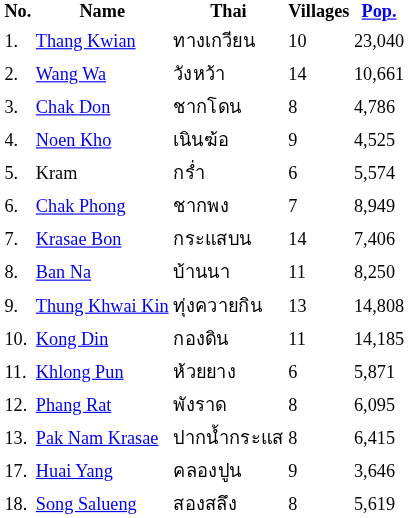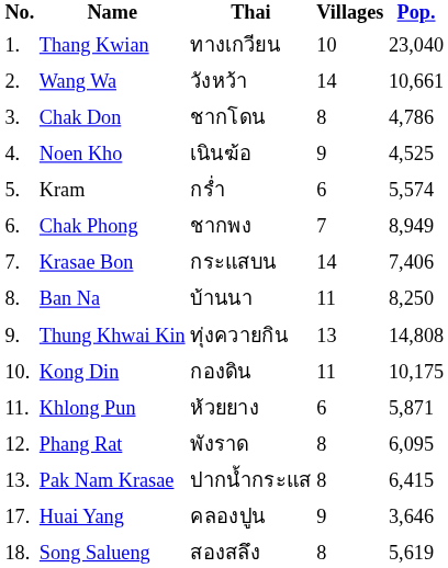 <table>
 <tr>
 <th>No.</th>
 <th>Name</th>
 <th>Thai</th>
 <th>Villages</th>
 <th><a href='#'>Pop.</a></th>
 </tr>
 <tr>
 <td>1.</td>
 <td><a href='#'>Thang Kwian</a></td>
 <td>ทางเกวียน</td>
 <td>10</td>
 <td>23,040</td>
 </tr>
 <tr>
 <td>2.</td>
 <td><a href='#'>Wang Wa</a></td>
 <td>วังหว้า</td>
 <td>14</td>
 <td>10,661</td>
 </tr>
 <tr>
 <td>3.</td>
 <td><a href='#'>Chak Don</a></td>
 <td>ชากโดน</td>
 <td>8</td>
 <td>4,786</td>
 </tr>
 <tr>
 <td>4.</td>
 <td><a href='#'>Noen Kho</a></td>
 <td>เนินฆ้อ</td>
 <td>9</td>
 <td>4,525</td>
 </tr>
 <tr>
 <td>5.</td>
 <td>Kram</td>
 <td>กร่ำ</td>
 <td>6</td>
 <td>5,574</td>
 </tr>
 <tr>
 <td>6.</td>
 <td><a href='#'>Chak Phong</a></td>
 <td>ชากพง</td>
 <td>7</td>
 <td>8,949</td>
 </tr>
 <tr>
 <td>7.</td>
 <td><a href='#'>Krasae Bon</a></td>
 <td>กระแสบน</td>
 <td>14</td>
 <td>7,406</td>
 </tr>
 <tr>
 <td>8.</td>
 <td><a href='#'>Ban Na</a></td>
 <td>บ้านนา</td>
 <td>11</td>
 <td>8,250</td>
 </tr>
 <tr>
 <td>9.</td>
 <td><a href='#'>Thung Khwai Kin</a></td>
 <td>ทุ่งควายกิน</td>
 <td>13</td>
 <td>14,808</td>
 </tr>
 <tr>
 <td>10.</td>
 <td><a href='#'>Kong Din</a></td>
 <td>กองดิน</td>
 <td>11</td>
-<td>14,185</td>
+<td>10,175</td>
 </tr>
 <tr>
 <td>11.</td>
 <td><a href='#'>Khlong Pun</a></td>
 <td>ห้วยยาง</td>
 <td>6</td>
 <td>5,871</td>
 </tr>
 <tr>
 <td>12.</td>
 <td><a href='#'>Phang Rat</a></td>
 <td>พังราด</td>
 <td>8</td>
 <td>6,095</td>
 </tr>
 <tr>
 <td>13.</td>
 <td><a href='#'>Pak Nam Krasae</a></td>
 <td>ปากน้ำกระแส</td>
 <td>8</td>
 <td>6,415</td>
 </tr>
 <tr>
 <td>17.</td>
 <td><a href='#'>Huai Yang</a></td>
 <td>คลองปูน</td>
 <td>9</td>
 <td>3,646</td>
 </tr>
 <tr>
 <td>18.</td>
 <td><a href='#'>Song Salueng</a></td>
 <td>สองสลึง</td>
 <td>8</td>
 <td>5,619</td>
 </tr>
 </table>
